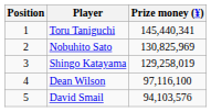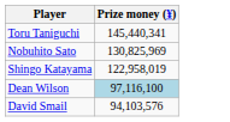 <table class="wikitable">
 <tr>
-<th>Position</th>
 <th>Player</th>
 <th>Prize money (<a href='#'>¥</a>)</th>
 </tr>
 <tr>
-<td align=center>1</td>
 <td> <a href='#'>Toru Taniguchi</a></td>
 <td align=center>145,440,341</td>
 </tr>
 <tr>
-<td align=center>2</td>
 <td> <a href='#'>Nobuhito Sato</a></td>
 <td align=center>130,825,969</td>
 </tr>
 <tr>
-<td align=center>3</td>
 <td> <a href='#'>Shingo Katayama</a></td>
-<td align=center>129,258,019</td>
+<td align=center>122,958,019</td>
 </tr>
 <tr>
-<td align=center>4</td>
 <td> <a href='#'>Dean Wilson</a></td>
-<td align=center>97,116,100</td>
+<td align=center style="background: lightblue;">97,116,100</td>
 </tr>
 <tr>
-<td align=center>5</td>
 <td> <a href='#'>David Smail</a></td>
 <td align=center>94,103,576</td>
 </tr>
 </table>
